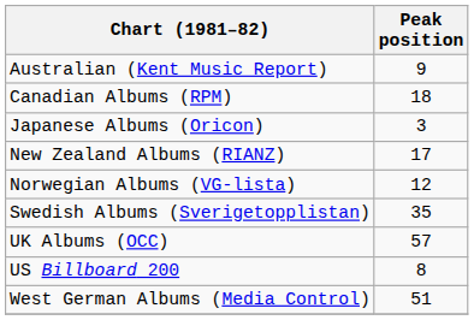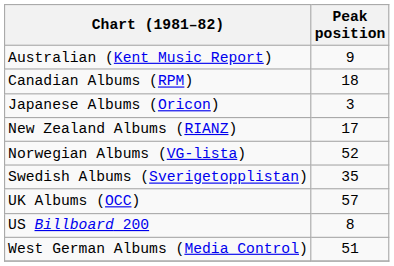 <table class="wikitable sortable" style="text-align:center;">
 <tr>
 <th>Chart (1981–82)</th>
 <th>Peak<br>position</th>
 </tr>
 <tr>
 <td align="left">Australian (<a href='#'>Kent Music Report</a>)</td>
 <td>9</td>
 </tr>
 <tr>
 <td align="left">Canadian Albums (<a href='#'>RPM</a>)</td>
 <td>18</td>
 </tr>
 <tr>
 <td align="left">Japanese Albums (<a href='#'>Oricon</a>)</td>
 <td>3</td>
 </tr>
 <tr>
 <td align="left">New Zealand Albums (<a href='#'>RIANZ</a>) </td>
 <td>17</td>
 </tr>
 <tr>
 <td align="left">Norwegian Albums (<a href='#'>VG-lista</a>) </td>
-<td>12</td>
+<td>52</td>
 </tr>
 <tr>
 <td align="left">Swedish Albums (<a href='#'>Sverigetopplistan</a>)</td>
 <td>35</td>
 </tr>
 <tr>
 <td align="left">UK Albums (<a href='#'>OCC</a>) </td>
 <td>57</td>
 </tr>
 <tr>
 <td align="left">US <a href='#'><em>Billboard</em> 200</a></td>
 <td>8</td>
 </tr>
 <tr>
 <td align="left">West German Albums (<a href='#'>Media Control</a>)</td>
 <td>51</td>
 </tr>
 <tr>
 </tr>
 </table>
